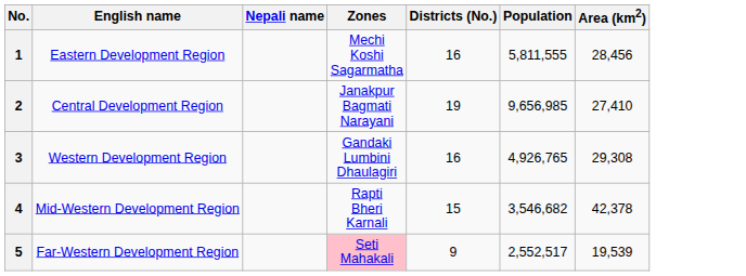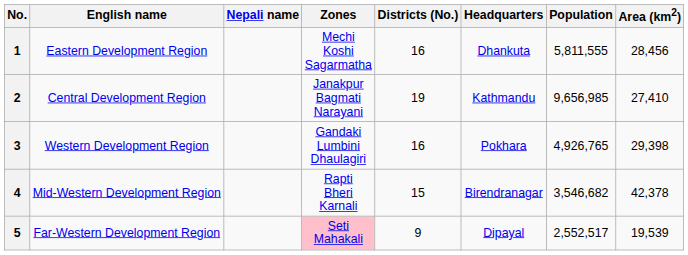 <table class="wikitable" style="text-align:center">
 <tr>
 <th>No.</th>
 <th>English name</th>
 <th><a href='#'>Nepali</a> name</th>
 <th>Zones</th>
 <th>Districts (No.)</th>
+<th>Headquarters</th>
 <th>Population</th>
 <th>Area (km<sup>2</sup>)</th>
 </tr>
 <tr>
 <th>1</th>
 <td><a href='#'>Eastern Development Region</a></td>
 <td></td>
 <td><a href='#'>Mechi</a> <br> <a href='#'>Koshi</a> <br> <a href='#'>Sagarmatha</a></td>
 <td>16</td>
+<td><a href='#'>Dhankuta</a></td>
 <td>5,811,555</td>
 <td>28,456</td>
 </tr>
 <tr>
 <th>2</th>
 <td><a href='#'>Central Development Region</a></td>
 <td></td>
 <td><a href='#'>Janakpur</a> <br> <a href='#'>Bagmati</a> <br> <a href='#'>Narayani</a></td>
 <td>19</td>
+<td><a href='#'>Kathmandu</a></td>
 <td>9,656,985</td>
 <td>27,410</td>
 </tr>
 <tr>
 <th>3</th>
 <td><a href='#'>Western Development Region</a></td>
 <td></td>
 <td><a href='#'>Gandaki</a> <br> <a href='#'>Lumbini</a> <br> <a href='#'>Dhaulagiri</a></td>
 <td>16</td>
+<td><a href='#'>Pokhara</a></td>
 <td>4,926,765</td>
-<td>29,308</td>
+<td>29,398</td>
 </tr>
 <tr>
 <th>4</th>
 <td><a href='#'>Mid-Western Development Region</a></td>
 <td></td>
 <td><a href='#'>Rapti</a> <br> <a href='#'>Bheri</a> <br> <a href='#'>Karnali</a></td>
 <td>15</td>
+<td><a href='#'>Birendranagar</a></td>
 <td>3,546,682</td>
 <td>42,378</td>
 </tr>
 <tr>
 <th>5</th>
 <td><a href='#'>Far-Western Development Region</a></td>
 <td></td>
 <td style="background: pink;"><a href='#'>Seti</a> <br> <a href='#'>Mahakali</a></td>
 <td>9</td>
+<td><a href='#'>Dipayal</a></td>
 <td>2,552,517</td>
 <td>19,539</td>
 </tr>
 </table>
